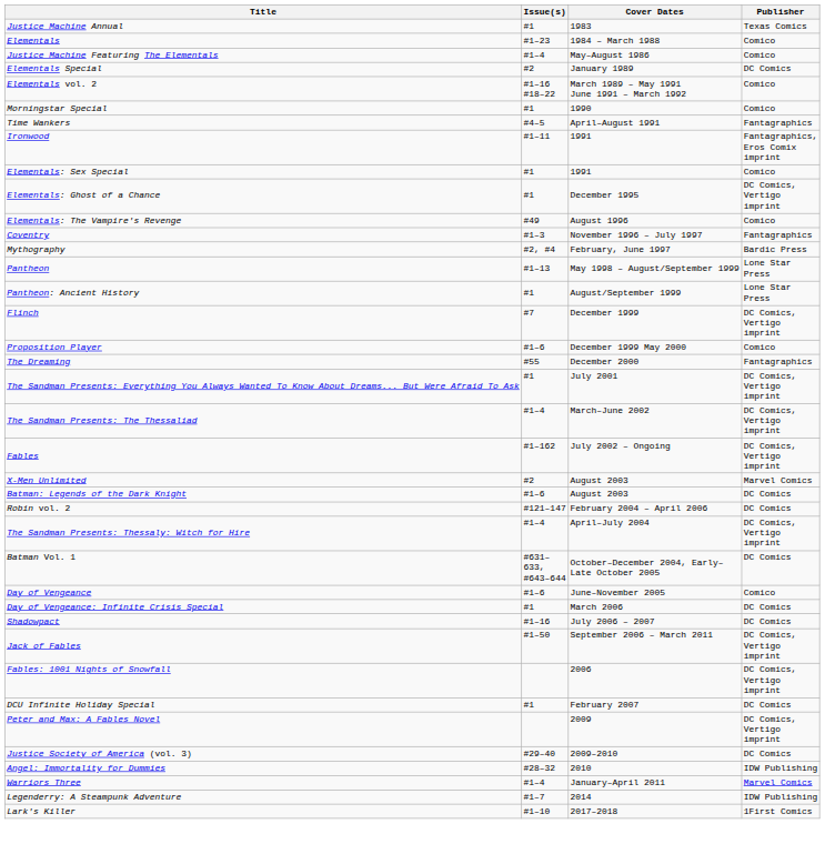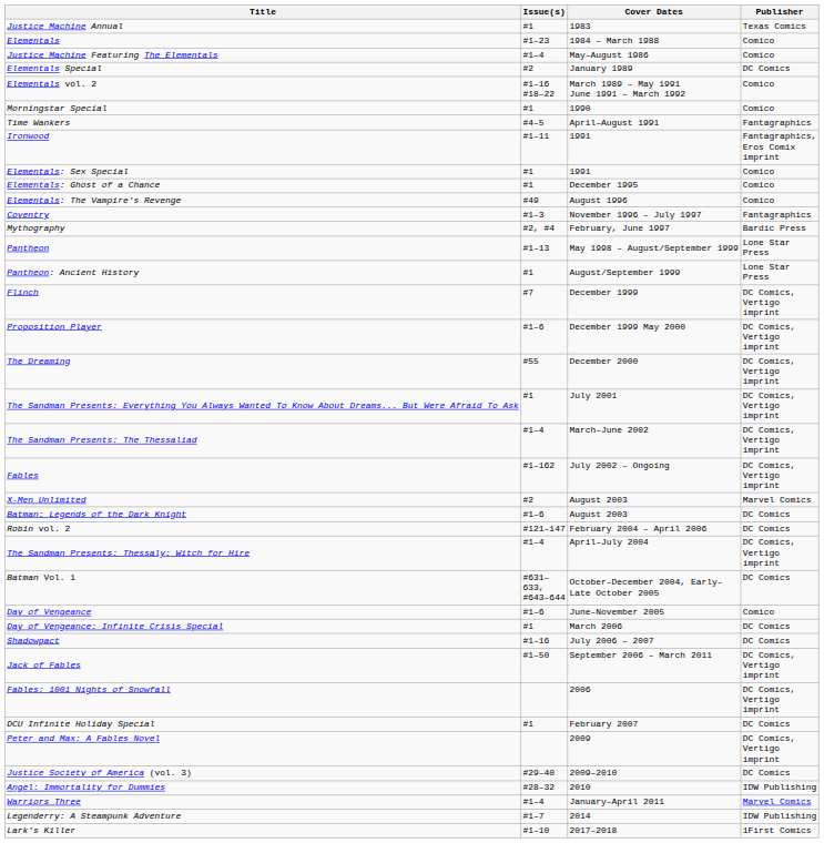 <table class="wikitable">
 <tr>
 <th>Title</th>
 <th width=60>Issue(s)</th>
 <th width=250>Cover Dates</th>
 <th width=100>Publisher</th>
 </tr>
 <tr>
 <td><em><a href='#'>Justice Machine</a> Annual</em></td>
 <td>#1</td>
 <td>1983</td>
 <td>Texas Comics</td>
 </tr>
 <tr>
 <td><em><a href='#'>Elementals</a></em></td>
 <td>#1–23</td>
 <td>1984 – March 1988</td>
 <td>Comico</td>
 </tr>
 <tr>
 <td><em><a href='#'>Justice Machine</a> Featuring <a href='#'>The Elementals</a></em></td>
 <td valign="top">#1–4</td>
 <td valign="top">May–August 1986</td>
 <td valign="top">Comico</td>
 </tr>
 <tr>
 <td><em><a href='#'>Elementals</a> Special</em></td>
 <td>#2</td>
 <td>January 1989</td>
 <td>DC Comics</td>
 </tr>
 <tr>
 <td valign="top"><em><a href='#'>Elementals</a></em> vol. 2</td>
 <td>#1–16<br>#18–22</td>
 <td>March 1989 – May 1991<br>June 1991 – March 1992</td>
 <td valign="top">Comico</td>
 </tr>
 <tr>
 <td><em>Morningstar Special</em></td>
 <td>#1</td>
 <td>1990</td>
 <td>Comico</td>
 </tr>
 <tr>
 <td><em>Time Wankers</em></td>
 <td>#4–5</td>
 <td>April–August 1991</td>
 <td>Fantagraphics</td>
 </tr>
 <tr>
 <td valign="top"><em><a href='#'>Ironwood</a></em></td>
 <td valign="top">#1–11</td>
 <td valign="top">1991</td>
 <td>Fantagraphics, Eros Comix imprint</td>
 </tr>
 <tr>
 <td><em><a href='#'>Elementals</a>: Sex Special</em></td>
 <td>#1</td>
 <td>1991</td>
 <td>Comico</td>
 </tr>
 <tr>
 <td><em><a href='#'>Elementals</a>: Ghost of a Chance</em></td>
 <td>#1</td>
 <td>December 1995</td>
-<td>DC Comics, Vertigo imprint</td>
+<td>Comico</td>
 </tr>
 <tr>
 <td><em><a href='#'>Elementals</a>: The Vampire's Revenge</em></td>
 <td>#49</td>
 <td>August 1996</td>
 <td>Comico</td>
 </tr>
 <tr>
 <td><em><a href='#'>Coventry</a></em></td>
 <td>#1–3</td>
 <td>November 1996 – July 1997</td>
 <td>Fantagraphics</td>
 </tr>
 <tr>
 <td valign="top"><em>Mythography</em></td>
 <td>#2, #4</td>
 <td>February, June 1997</td>
 <td valign="top">Bardic Press</td>
 </tr>
 <tr>
 <td><em><a href='#'>Pantheon</a></em></td>
 <td>#1–13</td>
 <td>May 1998 – August/September 1999</td>
 <td>Lone Star Press</td>
 </tr>
 <tr>
 <td><em><a href='#'>Pantheon</a>: Ancient History</em></td>
 <td>#1</td>
 <td>August/September 1999</td>
 <td>Lone Star Press</td>
 </tr>
 <tr>
 <td valign="top"><em><a href='#'>Flinch</a></em></td>
 <td valign="top">#7</td>
 <td valign="top">December 1999</td>
 <td>DC Comics, Vertigo imprint</td>
 </tr>
 <tr>
 <td valign="top"><em><a href='#'>Proposition Player</a></em></td>
 <td valign="top">#1–6</td>
 <td valign="top">December 1999 May 2000</td>
-<td>Comico</td>
+<td>DC Comics, Vertigo imprint</td>
 </tr>
 <tr>
 <td valign="top"><em><a href='#'>The Dreaming</a></em></td>
 <td valign="top">#55</td>
 <td valign="top">December 2000</td>
-<td>Fantagraphics</td>
+<td>DC Comics, Vertigo imprint</td>
 </tr>
 <tr>
 <td><em><a href='#'>The Sandman Presents: Everything You Always Wanted To Know About Dreams... But Were Afraid To Ask</a></em></td>
 <td valign="top">#1</td>
 <td valign="top">July 2001</td>
 <td valign="top">DC Comics, Vertigo imprint</td>
 </tr>
 <tr>
 <td><em><a href='#'>The Sandman Presents: The Thessaliad</a></em></td>
 <td valign="top">#1–4</td>
 <td valign="top">March–June 2002</td>
 <td valign="top">DC Comics, Vertigo imprint</td>
 </tr>
 <tr>
 <td><em><a href='#'>Fables</a></em></td>
 <td valign="top">#1–162</td>
 <td valign="top">July 2002 – Ongoing</td>
 <td>DC Comics, Vertigo imprint</td>
 </tr>
 <tr>
 <td><em><a href='#'>X-Men Unlimited</a></em></td>
 <td>#2</td>
 <td>August 2003</td>
 <td>Marvel Comics</td>
 </tr>
 <tr>
 <td><em><a href='#'>Batman: Legends of the Dark Knight</a></em></td>
 <td>#1–6</td>
 <td>August 2003</td>
 <td>DC Comics</td>
 </tr>
 <tr>
 <td><em>Robin</em> vol. 2</td>
 <td>#121–147</td>
 <td>February 2004 – April 2006</td>
 <td>DC Comics</td>
 </tr>
 <tr>
 <td><em><a href='#'>The Sandman Presents: Thessaly: Witch for Hire</a></em></td>
 <td valign="top">#1–4</td>
 <td valign="top">April–July 2004</td>
 <td>DC Comics, Vertigo imprint</td>
 </tr>
 <tr>
 <td valign="top"><em>Batman</em> Vol. 1</td>
 <td>#631–633, #643–644</td>
 <td>October–December 2004, Early–Late October 2005</td>
 <td valign="top">DC Comics</td>
 </tr>
 <tr>
 <td><em><a href='#'>Day of Vengeance</a></em></td>
 <td>#1–6</td>
 <td>June–November 2005</td>
 <td>Comico</td>
 </tr>
 <tr>
 <td><em><a href='#'>Day of Vengeance: Infinite Crisis Special</a></em></td>
 <td>#1</td>
 <td>March 2006</td>
 <td>DC Comics</td>
 </tr>
 <tr>
 <td><em><a href='#'>Shadowpact</a></em></td>
 <td valign="top">#1–16</td>
 <td valign="top">July 2006 – 2007</td>
 <td valign="top">DC Comics</td>
 </tr>
 <tr>
 <td><em><a href='#'>Jack of Fables</a></em></td>
 <td valign="top">#1–50</td>
 <td valign="top">September 2006 – March 2011</td>
 <td>DC Comics, Vertigo imprint</td>
 </tr>
 <tr>
 <td valign="top"><em><a href='#'>Fables: 1001 Nights of Snowfall</a></em></td>
 <td></td>
 <td valign="top">2006</td>
 <td>DC Comics, Vertigo imprint</td>
 </tr>
 <tr>
 <td><em>DCU Infinite Holiday Special</em></td>
 <td>#1</td>
 <td>February 2007</td>
 <td>DC Comics</td>
 </tr>
 <tr>
 <td valign="top"><em><a href='#'>Peter and Max: A Fables Novel</a></em></td>
 <td></td>
 <td valign="top">2009</td>
 <td>DC Comics, Vertigo imprint</td>
 </tr>
 <tr>
 <td><em><a href='#'>Justice Society of America</a></em> (vol. 3)</td>
 <td>#29–40</td>
 <td>2009–2010</td>
 <td>DC Comics</td>
 </tr>
 <tr>
 <td valign="top"><em><a href='#'>Angel: Immortality for Dummies</a></em></td>
 <td>#28–32</td>
 <td valign="top">2010</td>
 <td>IDW Publishing</td>
 </tr>
 <tr>
 <td valign="top"><em><a href='#'>Warriors Three</a></em></td>
 <td>#1–4</td>
 <td valign="top">January–April 2011</td>
 <td><a href='#'>Marvel Comics</a></td>
 </tr>
 <tr>
 <td valign="top"><em>Legenderry: A Steampunk Adventure</em></td>
 <td>#1–7</td>
 <td valign="top">2014</td>
 <td>IDW Publishing</td>
 </tr>
 <tr>
 <td valign="top"><em>Lark's Killer</em></td>
 <td>#1–10</td>
 <td valign="top">2017–2018</td>
 <td>1First Comics</td>
 </tr>
 </table>
